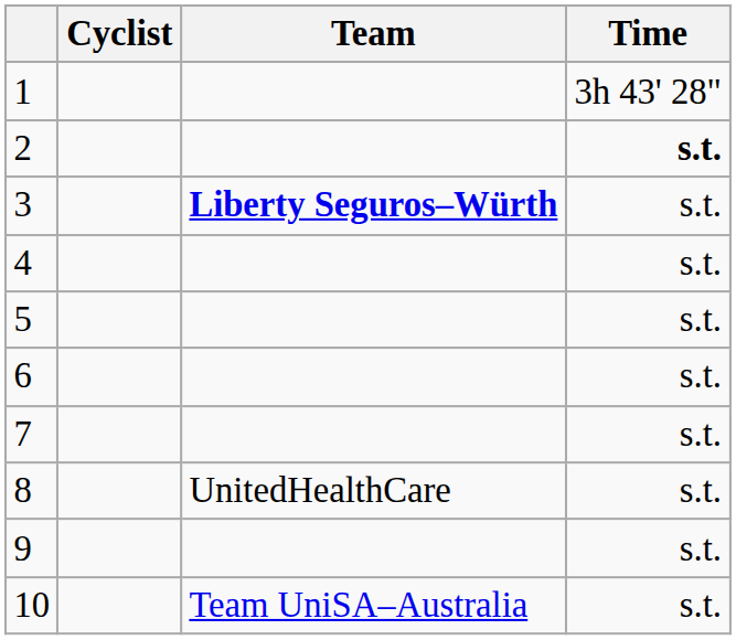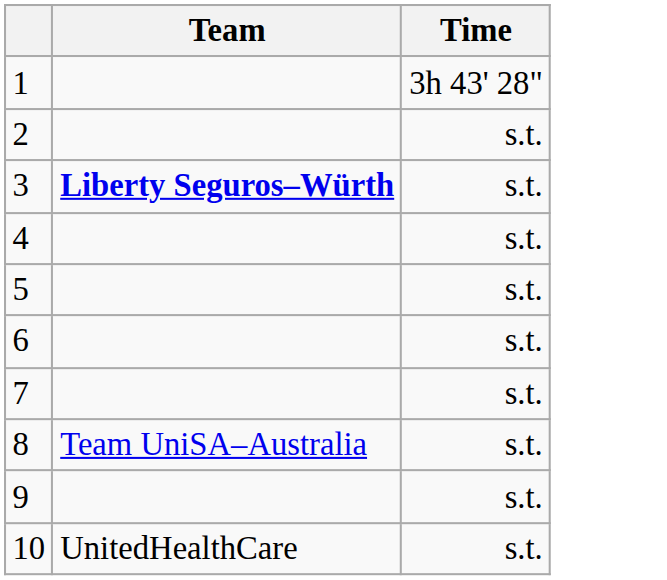 <table class="wikitable">
 <tr>
 <th></th>
-<th>Cyclist</th>
 <th>Team</th>
 <th>Time</th>
 </tr>
 <tr>
 <td>1</td>
 <td></td>
-<td></td>
 <td style="text-align:right;">3h 43' 28"</td>
 </tr>
 <tr>
 <td>2</td>
 <td></td>
-<td></td>
-<td style="text-align:right;"><strong>s.t.</strong></td>
+<td style="text-align:right;">s.t.</td>
 </tr>
 <tr>
 <td>3</td>
-<td></td>
 <td><strong><a href='#'>Liberty Seguros–Würth</a></strong></td>
 <td style="text-align:right;">s.t.</td>
 </tr>
 <tr>
 <td>4</td>
 <td></td>
-<td></td>
 <td style="text-align:right;">s.t.</td>
 </tr>
 <tr>
 <td>5</td>
-<td></td>
 <td></td>
 <td style="text-align:right;">s.t.</td>
 </tr>
 <tr>
 <td>6</td>
 <td></td>
-<td></td>
 <td style="text-align:right;">s.t.</td>
 </tr>
 <tr>
 <td>7</td>
 <td></td>
-<td></td>
 <td style="text-align:right;">s.t.</td>
 </tr>
 <tr>
 <td>8</td>
-<td></td>
-<td>UnitedHealthCare</td>
+<td><a href='#'>Team UniSA–Australia</a></td>
 <td style="text-align:right;">s.t.</td>
 </tr>
 <tr>
 <td>9</td>
 <td></td>
-<td></td>
 <td style="text-align:right;">s.t.</td>
 </tr>
 <tr>
 <td>10</td>
-<td></td>
-<td><a href='#'>Team UniSA–Australia</a></td>
+<td>UnitedHealthCare</td>
 <td style="text-align:right;">s.t.</td>
 </tr>
 </table>
